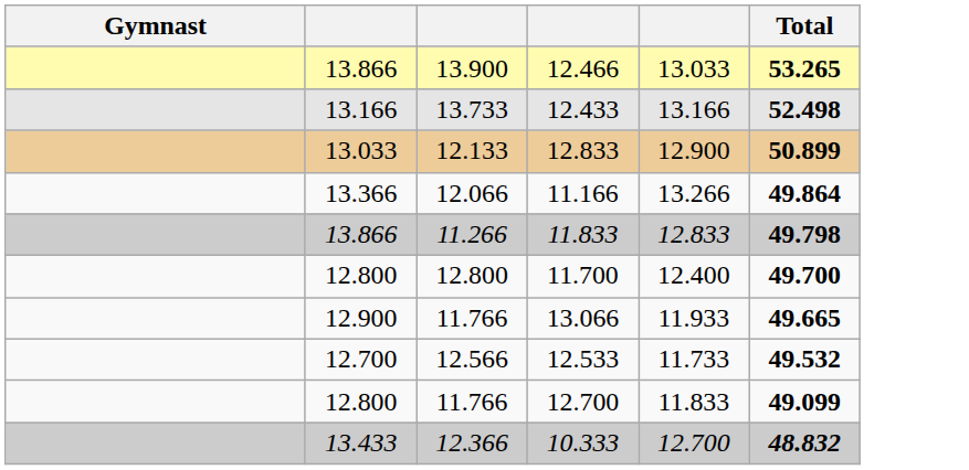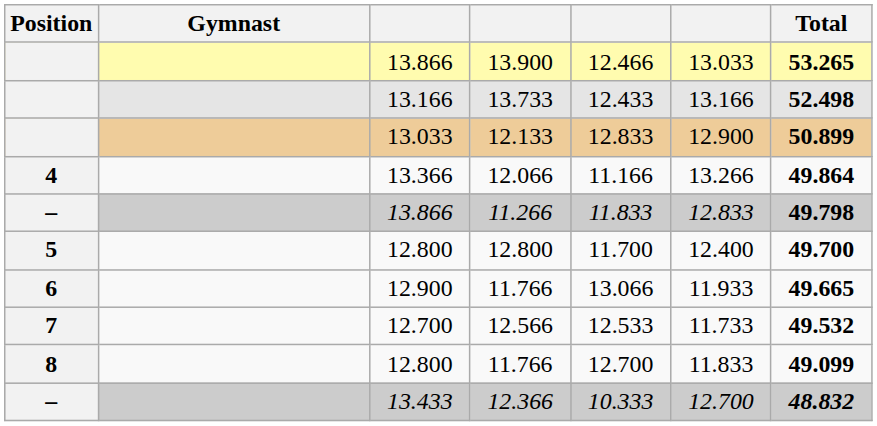 <table class="wikitable sortable" style="text-align:center; font-size:100%">
 <tr>
+<th scope="col" style="width:50px;">Position</th>
 <th scope="col" style="width:175px;">Gymnast</th>
 <th scope="col" style="width:60px;"></th>
 <th scope="col" style="width:60px;"></th>
 <th scope="col" style="width:60px;"></th>
 <th scope="col" style="width:60px;"></th>
 <th scope="col" style="width:60px;">Total</th>
 </tr>
 <tr style="background:#fffcaf;">
+<th scope="row" style="text-align:center"></th>
 <td align=left></td>
 <td>13.866</td>
 <td>13.900</td>
 <td>12.466</td>
 <td>13.033</td>
 <td><strong>53.265</strong></td>
 </tr>
 <tr style="background:#e5e5e5;">
+<th scope="row" style="text-align:center"></th>
 <td align=left></td>
 <td>13.166</td>
 <td>13.733</td>
 <td>12.433</td>
 <td>13.166</td>
 <td><strong>52.498</strong></td>
 </tr>
 <tr style="background:#ec9;">
+<th scope="row" style="text-align:center"></th>
 <td align=left></td>
 <td>13.033</td>
 <td>12.133</td>
 <td>12.833</td>
 <td>12.900</td>
 <td><strong>50.899</strong></td>
 </tr>
 <tr>
+<th>4</th>
 <td align=left></td>
 <td>13.366</td>
 <td>12.066</td>
 <td>11.166</td>
 <td>13.266</td>
 <td><strong>49.864</strong></td>
 </tr>
 <tr style="background:#cccccc;">
+<th>–</th>
 <td align=left><em></em></td>
 <td><em>13.866</em></td>
 <td><em>11.266</em></td>
 <td><em>11.833</em></td>
 <td><em>12.833</em></td>
 <td><strong>49.798</strong></td>
 </tr>
 <tr>
+<th>5</th>
 <td align=left></td>
 <td>12.800</td>
 <td>12.800</td>
 <td>11.700</td>
 <td>12.400</td>
 <td><strong>49.700</strong></td>
 </tr>
 <tr>
+<th>6</th>
 <td align=left></td>
 <td>12.900</td>
 <td>11.766</td>
 <td>13.066</td>
 <td>11.933</td>
 <td><strong>49.665</strong></td>
 </tr>
 <tr>
+<th>7</th>
 <td align=left></td>
 <td>12.700</td>
 <td>12.566</td>
 <td>12.533</td>
 <td>11.733</td>
 <td><strong>49.532</strong></td>
 </tr>
 <tr>
+<th>8</th>
 <td align=left></td>
 <td>12.800</td>
 <td>11.766</td>
 <td>12.700</td>
 <td>11.833</td>
 <td><strong>49.099</strong></td>
 </tr>
 <tr style="background:#cccccc;">
+<th>–</th>
 <td align=left><em></em></td>
 <td><em>13.433</em></td>
 <td><em>12.366</em></td>
 <td><em>10.333</em></td>
 <td><em>12.700</em></td>
 <td><strong><em>48.832</em></strong></td>
 </tr>
 </table>
